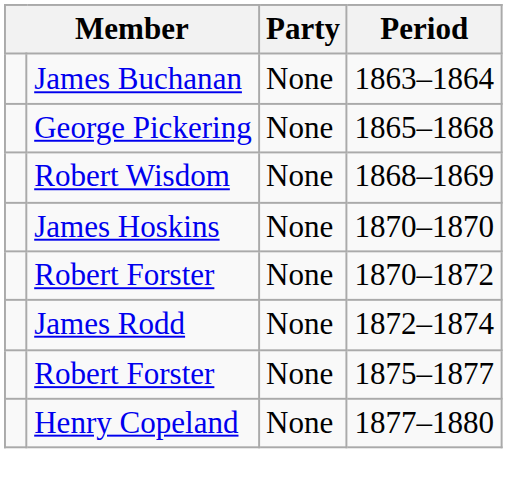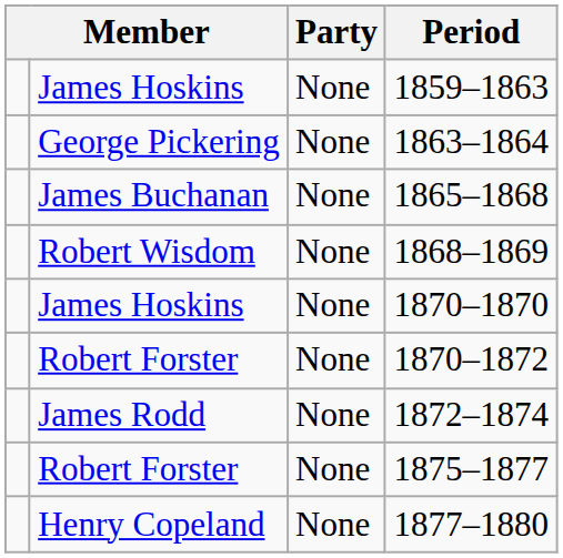 <table class="wikitable">
 <tr>
 <th colspan="2">Member</th>
 <th>Party</th>
 <th>Period</th>
 </tr>
 <tr>
 <td> </td>
-<td><a href='#'>James Buchanan</a></td>
+<td><a href='#'>James Hoskins</a></td>
+<td>None</td>
+<td>1859–1863</td>
+</tr>
+<tr>
+<td> </td>
+<td><a href='#'>George Pickering</a></td>
 <td>None</td>
 <td>1863–1864</td>
 </tr>
 <tr>
 <td> </td>
-<td><a href='#'>George Pickering</a></td>
+<td><a href='#'>James Buchanan</a></td>
 <td>None</td>
 <td>1865–1868</td>
 </tr>
 <tr>
 <td> </td>
 <td><a href='#'>Robert Wisdom</a></td>
 <td>None</td>
 <td>1868–1869</td>
 </tr>
 <tr>
 <td> </td>
 <td><a href='#'>James Hoskins</a></td>
 <td>None</td>
 <td>1870–1870</td>
 </tr>
 <tr>
 <td> </td>
 <td><a href='#'>Robert Forster</a></td>
 <td>None</td>
 <td>1870–1872</td>
 </tr>
 <tr>
 <td> </td>
 <td><a href='#'>James Rodd</a></td>
 <td>None</td>
 <td>1872–1874</td>
 </tr>
 <tr>
 <td> </td>
 <td><a href='#'>Robert Forster</a></td>
 <td>None</td>
 <td>1875–1877</td>
 </tr>
 <tr>
 <td> </td>
 <td><a href='#'>Henry Copeland</a></td>
 <td>None</td>
 <td>1877–1880</td>
 </tr>
 </table>
